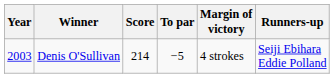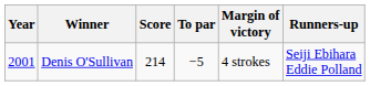 <table class="wikitable" style="font-size:95%">
 <tr>
 <th>Year</th>
 <th>Winner</th>
 <th>Score</th>
 <th>To par</th>
 <th>Margin of<br>victory</th>
 <th>Runners-up</th>
 </tr>
 <tr>
-<td><a href='#'>2003</a></td>
+<td><a href='#'>2001</a></td>
 <td> <a href='#'>Denis O'Sullivan</a></td>
 <td align=center>214</td>
 <td align=center>−5</td>
 <td>4 strokes</td>
 <td> <a href='#'>Seiji Ebihara</a><br> <a href='#'>Eddie Polland</a></td>
 </tr>
 </table>
